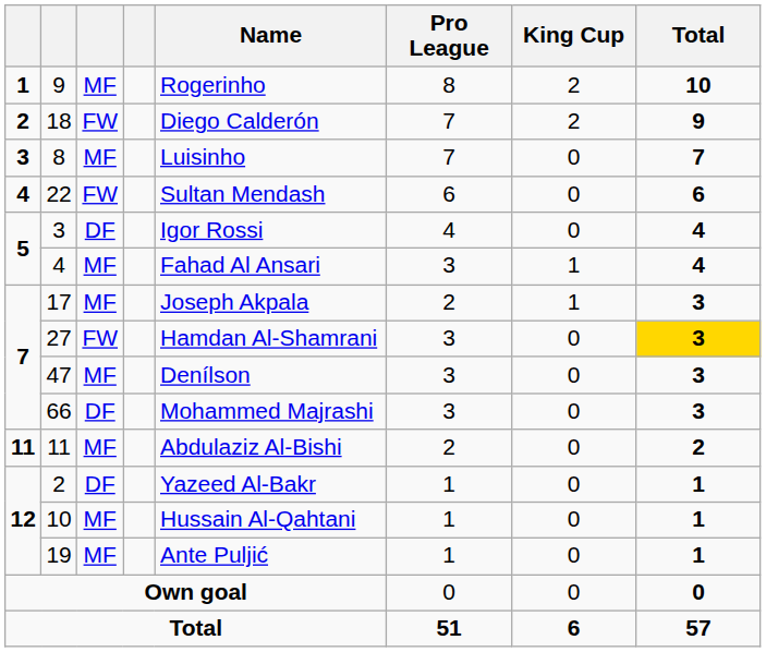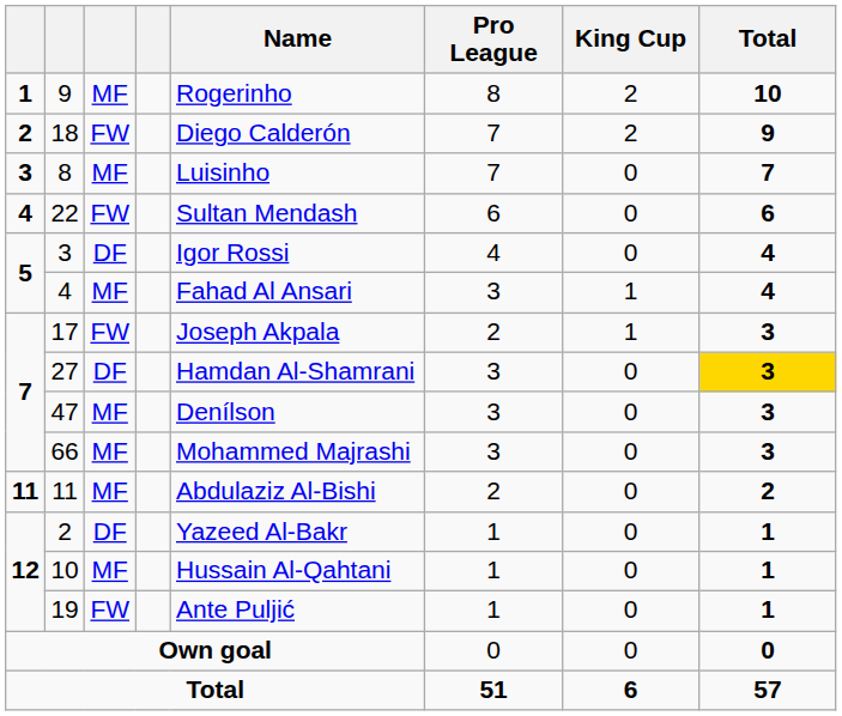 <table class="wikitable" style="text-align:center">
 <tr>
 <th width=15></th>
 <th width=15></th>
 <th width=15></th>
 <th width=15></th>
 <th width=155>Name</th>
 <th width=80>Pro League</th>
 <th width=80>King Cup</th>
 <th width=80>Total</th>
 </tr>
 <tr>
 <td><strong>1</strong></td>
 <td>9</td>
 <td><a href='#'>MF</a></td>
 <td></td>
 <td align=left><a href='#'>Rogerinho</a></td>
 <td>8</td>
 <td>2</td>
 <td><strong>10</strong></td>
 </tr>
 <tr>
 <td><strong>2</strong></td>
 <td>18</td>
 <td><a href='#'>FW</a></td>
 <td></td>
 <td align=left><a href='#'>Diego Calderón</a></td>
 <td>7</td>
 <td>2</td>
 <td><strong>9</strong></td>
 </tr>
 <tr>
 <td><strong>3</strong></td>
 <td>8</td>
 <td><a href='#'>MF</a></td>
 <td></td>
 <td align=left><a href='#'>Luisinho</a></td>
 <td>7</td>
 <td>0</td>
 <td><strong>7</strong></td>
 </tr>
 <tr>
 <td><strong>4</strong></td>
 <td>22</td>
 <td><a href='#'>FW</a></td>
 <td></td>
 <td align=left><a href='#'>Sultan Mendash</a></td>
 <td>6</td>
 <td>0</td>
 <td><strong>6</strong></td>
 </tr>
 <tr>
 <td rowspan=2><strong>5</strong></td>
 <td>3</td>
 <td><a href='#'>DF</a></td>
 <td></td>
 <td align=left><a href='#'>Igor Rossi</a></td>
 <td>4</td>
 <td>0</td>
 <td><strong>4</strong></td>
 </tr>
 <tr>
 <td>4</td>
 <td><a href='#'>MF</a></td>
 <td></td>
 <td align=left><a href='#'>Fahad Al Ansari</a></td>
 <td>3</td>
 <td>1</td>
 <td><strong>4</strong></td>
 </tr>
 <tr>
 <td rowspan=4><strong>7</strong></td>
 <td>17</td>
-<td><a href='#'>MF</a></td>
+<td><a href='#'>FW</a></td>
 <td></td>
 <td align=left><a href='#'>Joseph Akpala</a></td>
 <td>2</td>
 <td>1</td>
 <td><strong>3</strong></td>
 </tr>
 <tr>
 <td>27</td>
-<td><a href='#'>FW</a></td>
+<td><a href='#'>DF</a></td>
 <td></td>
 <td align=left><a href='#'>Hamdan Al-Shamrani</a></td>
 <td>3</td>
 <td>0</td>
 <td style="background: gold;"><strong>3</strong></td>
 </tr>
 <tr>
 <td>47</td>
 <td><a href='#'>MF</a></td>
 <td></td>
 <td align=left><a href='#'>Denílson</a></td>
 <td>3</td>
 <td>0</td>
 <td><strong>3</strong></td>
 </tr>
 <tr>
 <td>66</td>
-<td><a href='#'>DF</a></td>
+<td><a href='#'>MF</a></td>
 <td></td>
 <td align=left><a href='#'>Mohammed Majrashi</a></td>
 <td>3</td>
 <td>0</td>
 <td><strong>3</strong></td>
 </tr>
 <tr>
 <td><strong>11</strong></td>
 <td>11</td>
 <td><a href='#'>MF</a></td>
 <td></td>
 <td align=left><a href='#'>Abdulaziz Al-Bishi</a></td>
 <td>2</td>
 <td>0</td>
 <td><strong>2</strong></td>
 </tr>
 <tr>
 <td rowspan=3><strong>12</strong></td>
 <td>2</td>
 <td><a href='#'>DF</a></td>
 <td></td>
 <td align=left><a href='#'>Yazeed Al-Bakr</a></td>
 <td>1</td>
 <td>0</td>
 <td><strong>1</strong></td>
 </tr>
 <tr>
 <td>10</td>
 <td><a href='#'>MF</a></td>
 <td></td>
 <td align=left><a href='#'>Hussain Al-Qahtani</a></td>
 <td>1</td>
 <td>0</td>
 <td><strong>1</strong></td>
 </tr>
 <tr>
 <td>19</td>
-<td><a href='#'>MF</a></td>
+<td><a href='#'>FW</a></td>
 <td></td>
 <td align=left><a href='#'>Ante Puljić</a></td>
 <td>1</td>
 <td>0</td>
 <td><strong>1</strong></td>
 </tr>
 <tr>
 <td colspan=5><strong>Own goal</strong></td>
 <td>0</td>
 <td>0</td>
 <td><strong>0</strong></td>
 </tr>
 <tr>
 <td colspan=5><strong>Total</strong></td>
 <td><strong>51</strong></td>
 <td><strong>6</strong></td>
 <td><strong>57</strong></td>
 </tr>
 </table>
